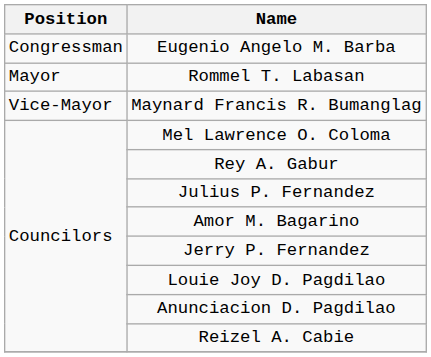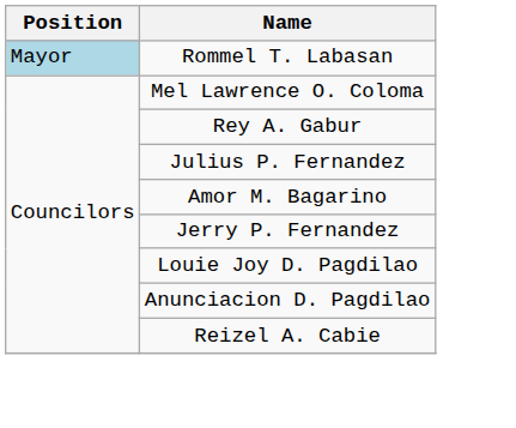 <table class="wikitable" style="line-height:1.20em; font-size:100%;">
 <tr>
 <th>Position</th>
 <th>Name</th>
 </tr>
 <tr>
-<td>Congressman</td>
-<td style="text-align:center;">Eugenio Angelo M. Barba</td>
-</tr>
-<tr>
-<td>Mayor</td>
+<td style="background: lightblue;">Mayor</td>
 <td style="text-align:center;">Rommel T. Labasan</td>
-</tr>
-<tr>
-<td>Vice-Mayor</td>
-<td style="text-align:center;">Maynard Francis R. Bumanglag</td>
 </tr>
 <tr>
 <td rowspan=8>Councilors</td>
 <td style="text-align:center;">Mel Lawrence O. Coloma</td>
 </tr>
 <tr>
 <td style="text-align:center;">Rey A. Gabur</td>
 </tr>
 <tr>
 <td style="text-align:center;">Julius P. Fernandez</td>
 </tr>
 <tr>
 <td style="text-align:center;">Amor M. Bagarino</td>
 </tr>
 <tr>
 <td style="text-align:center;">Jerry P. Fernandez</td>
 </tr>
 <tr>
 <td style="text-align:center;">Louie Joy D. Pagdilao</td>
 </tr>
 <tr>
 <td style="text-align:center;">Anunciacion D. Pagdilao</td>
 </tr>
 <tr>
 <td style="text-align:center;">Reizel A. Cabie</td>
 </tr>
 <tr>
 </tr>
 </table>
